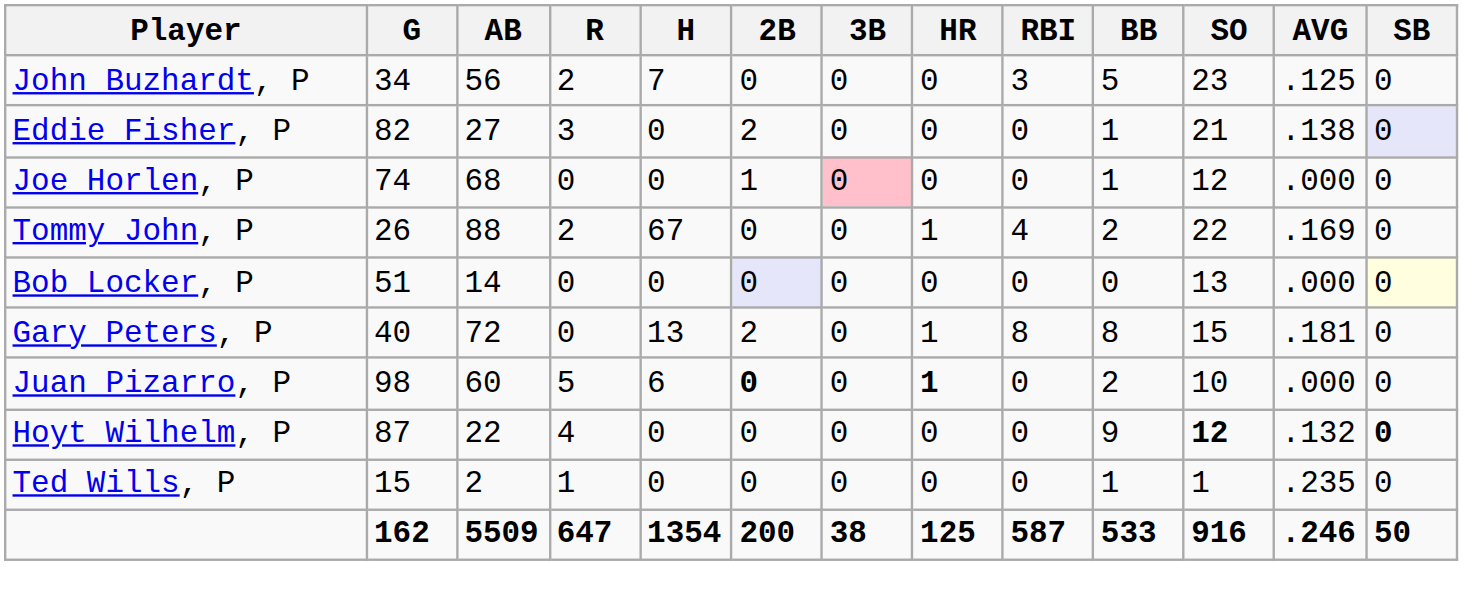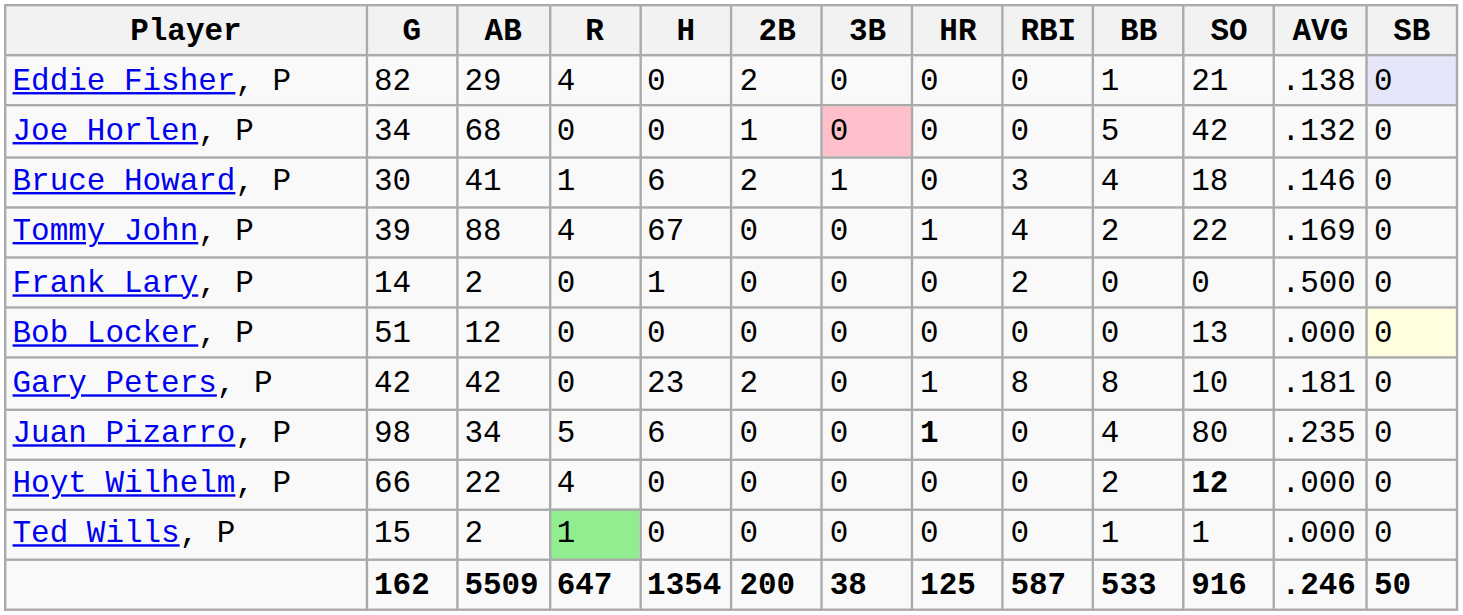 <table class="wikitable sortable">
 <tr>
 <th width="24%">Player</th>
 <th width="6%">G</th>
 <th width="6%">AB</th>
 <th width="6%">R</th>
 <th width="6%">H</th>
 <th width="6%">2B</th>
 <th width="6%">3B</th>
 <th width="6%">HR</th>
 <th width="6%">RBI</th>
 <th width="6%">BB</th>
 <th width="6%">SO</th>
 <th width="6%">AVG</th>
 <th width="6%">SB</th>
 </tr>
 <tr>
-<td><a href='#'>John Buzhardt</a>, P</td>
-<td>34</td>
-<td>56</td>
-<td>2</td>
-<td>7</td>
-<td>0</td>
-<td>0</td>
-<td>0</td>
-<td>3</td>
-<td>5</td>
-<td>23</td>
-<td>.125</td>
-<td>0</td>
-</tr>
-<tr>
 <td><a href='#'>Eddie Fisher</a>, P</td>
 <td>82</td>
-<td>27</td>
-<td>3</td>
+<td>29</td>
+<td>4</td>
 <td>0</td>
 <td>2</td>
 <td>0</td>
 <td>0</td>
 <td>0</td>
 <td>1</td>
 <td>21</td>
 <td>.138</td>
 <td style="background: lavender;">0</td>
 </tr>
 <tr>
 <td><a href='#'>Joe Horlen</a>, P</td>
-<td>74</td>
+<td>34</td>
 <td>68</td>
 <td>0</td>
 <td>0</td>
 <td>1</td>
 <td style="background: pink;">0</td>
 <td>0</td>
 <td>0</td>
+<td>5</td>
+<td>42</td>
+<td>.132</td>
+<td>0</td>
+</tr>
+<tr>
+<td><a href='#'>Bruce Howard</a>, P</td>
+<td>30</td>
+<td>41</td>
 <td>1</td>
-<td>12</td>
-<td>.000</td>
+<td>6</td>
+<td>2</td>
+<td>1</td>
+<td>0</td>
+<td>3</td>
+<td>4</td>
+<td>18</td>
+<td>.146</td>
 <td>0</td>
 </tr>
 <tr>
 <td><a href='#'>Tommy John</a>, P</td>
-<td>26</td>
+<td>39</td>
 <td>88</td>
-<td>2</td>
+<td>4</td>
 <td>67</td>
 <td>0</td>
 <td>0</td>
 <td>1</td>
 <td>4</td>
 <td>2</td>
 <td>22</td>
 <td>.169</td>
 <td>0</td>
 </tr>
 <tr>
+<td><a href='#'>Frank Lary</a>, P</td>
+<td>14</td>
+<td>2</td>
+<td>0</td>
+<td>1</td>
+<td>0</td>
+<td>0</td>
+<td>0</td>
+<td>2</td>
+<td>0</td>
+<td>0</td>
+<td>.500</td>
+<td>0</td>
+</tr>
+<tr>
 <td><a href='#'>Bob Locker</a>, P</td>
 <td>51</td>
-<td>14</td>
+<td>12</td>
 <td>0</td>
 <td>0</td>
-<td style="background: lavender;">0</td>
+<td>0</td>
 <td>0</td>
 <td>0</td>
 <td>0</td>
 <td>0</td>
 <td>13</td>
 <td>.000</td>
 <td style="background: lightyellow;">0</td>
 </tr>
 <tr>
 <td><a href='#'>Gary Peters</a>, P</td>
-<td>40</td>
-<td>72</td>
+<td>42</td>
+<td>42</td>
 <td>0</td>
-<td>13</td>
+<td>23</td>
 <td>2</td>
 <td>0</td>
 <td>1</td>
 <td>8</td>
 <td>8</td>
-<td>15</td>
+<td>10</td>
 <td>.181</td>
 <td>0</td>
 </tr>
 <tr>
 <td><a href='#'>Juan Pizarro</a>, P</td>
 <td>98</td>
-<td>60</td>
+<td>34</td>
 <td>5</td>
 <td>6</td>
-<td><strong>0</strong></td>
+<td>0</td>
 <td>0</td>
 <td><strong>1</strong></td>
 <td>0</td>
-<td>2</td>
-<td>10</td>
-<td>.000</td>
+<td>4</td>
+<td>80</td>
+<td>.235</td>
 <td>0</td>
 </tr>
 <tr>
 <td><a href='#'>Hoyt Wilhelm</a>, P</td>
-<td>87</td>
+<td>66</td>
 <td>22</td>
 <td>4</td>
 <td>0</td>
 <td>0</td>
 <td>0</td>
 <td>0</td>
 <td>0</td>
-<td>9</td>
+<td>2</td>
 <td><strong>12</strong></td>
-<td>.132</td>
-<td><strong>0</strong></td>
+<td>.000</td>
+<td>0</td>
 </tr>
 <tr>
 <td><a href='#'>Ted Wills</a>, P</td>
 <td>15</td>
 <td>2</td>
-<td>1</td>
+<td style="background: lightgreen;">1</td>
 <td>0</td>
 <td>0</td>
 <td>0</td>
 <td>0</td>
 <td>0</td>
 <td>1</td>
 <td>1</td>
-<td>.235</td>
+<td>.000</td>
 <td>0</td>
 </tr>
 <tr class="sortbottom">
 <td></td>
 <td><strong>162</strong></td>
 <td><strong>5509</strong></td>
 <td><strong>647</strong></td>
 <td><strong>1354</strong></td>
 <td><strong>200</strong></td>
 <td><strong>38</strong></td>
 <td><strong>125</strong></td>
 <td><strong>587</strong></td>
 <td><strong>533</strong></td>
 <td><strong>916</strong></td>
 <td><strong>.246</strong></td>
 <td><strong>50</strong></td>
 </tr>
 </table>
